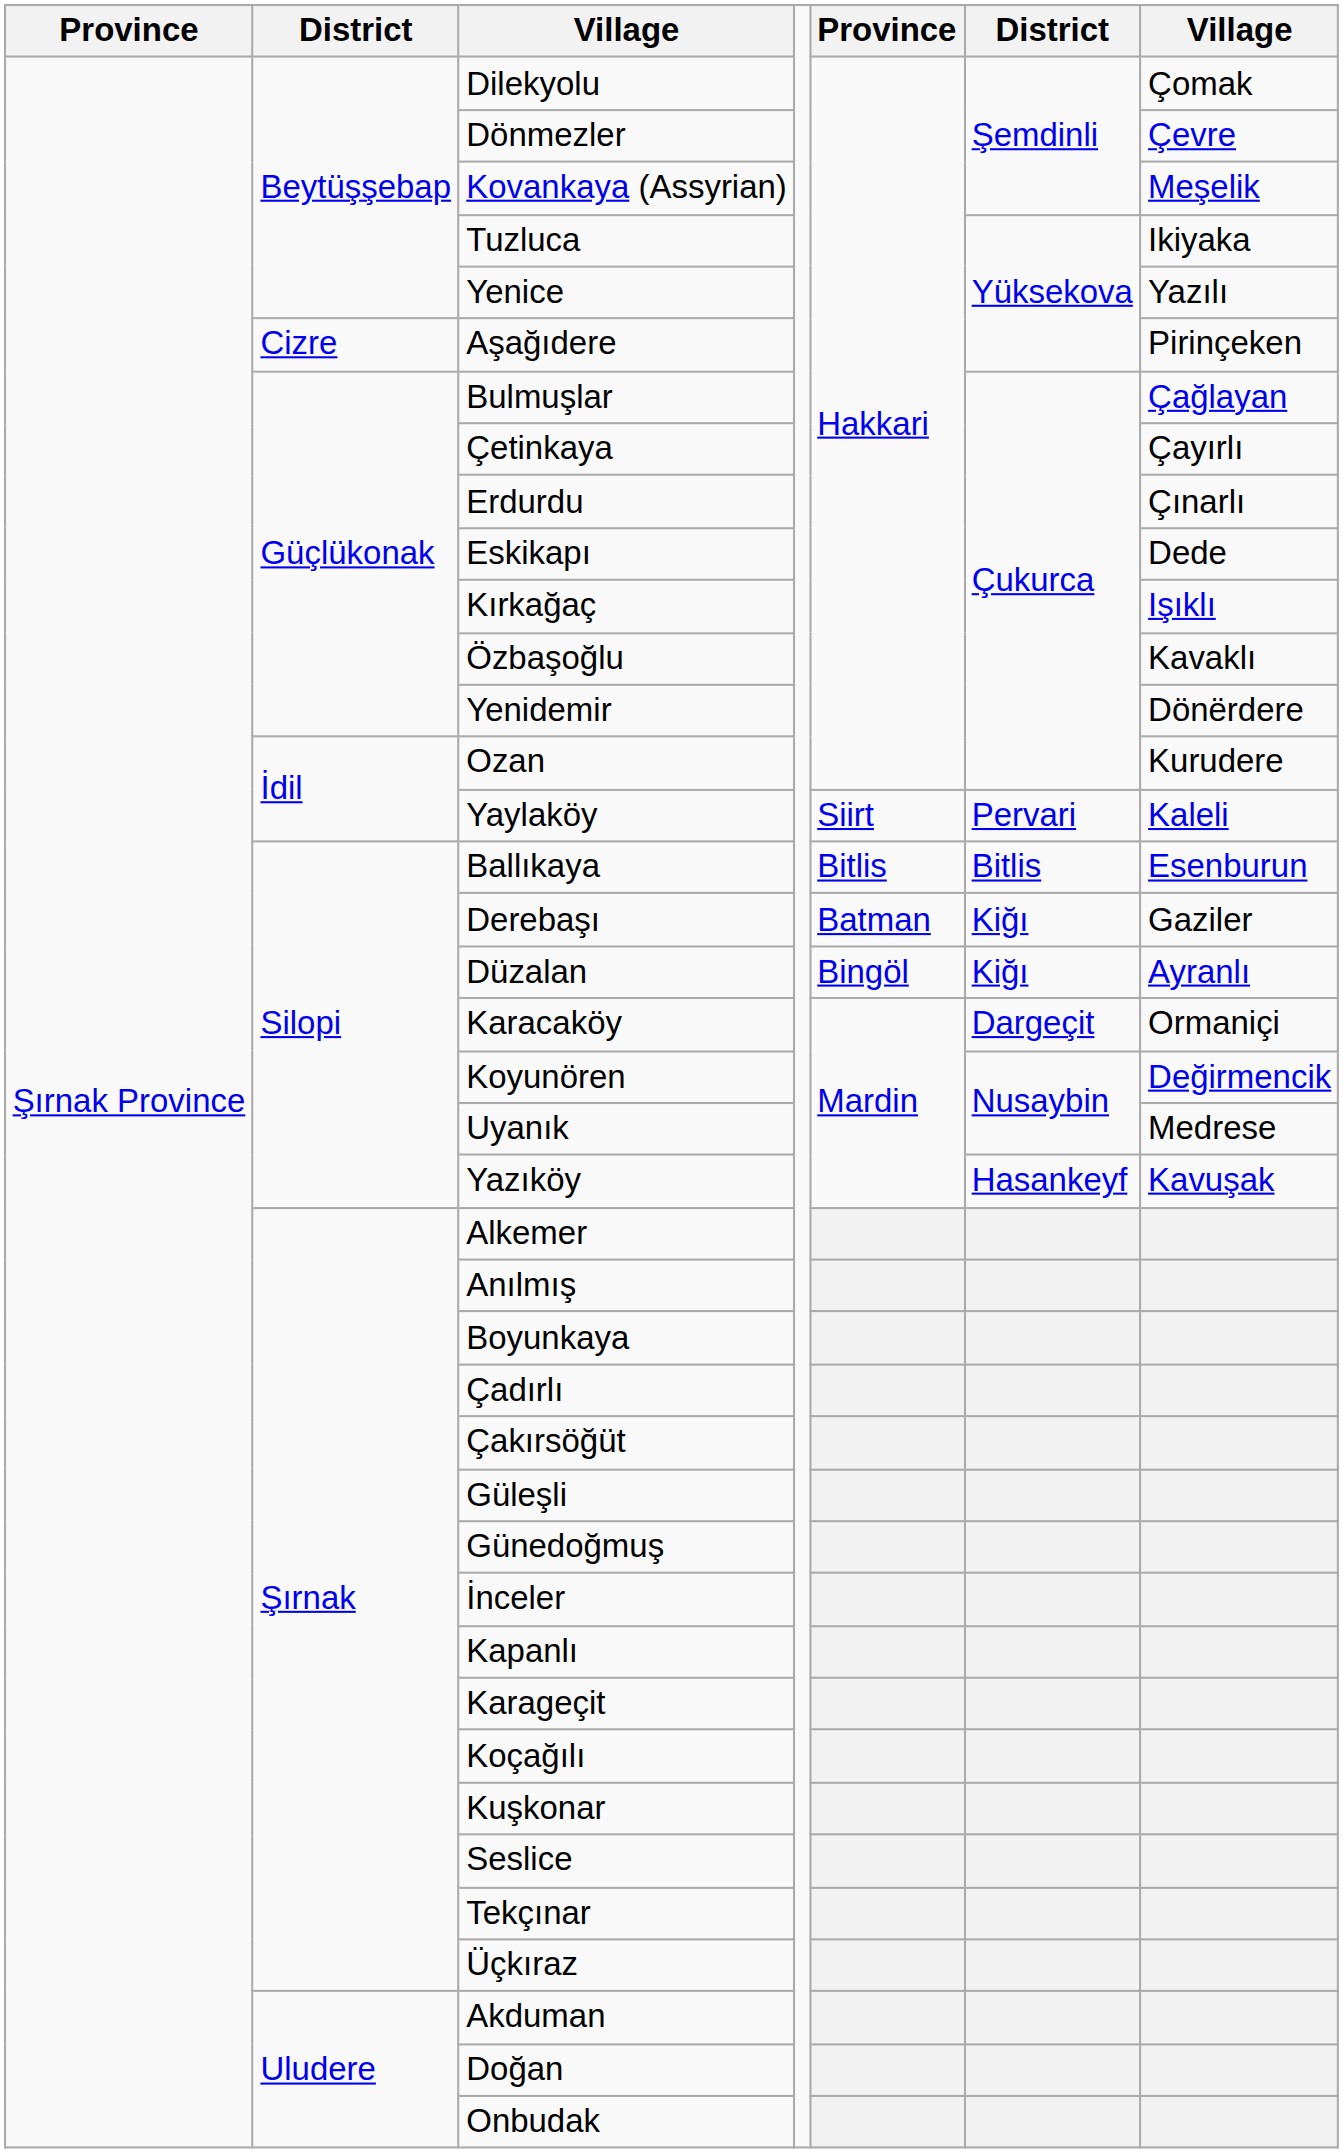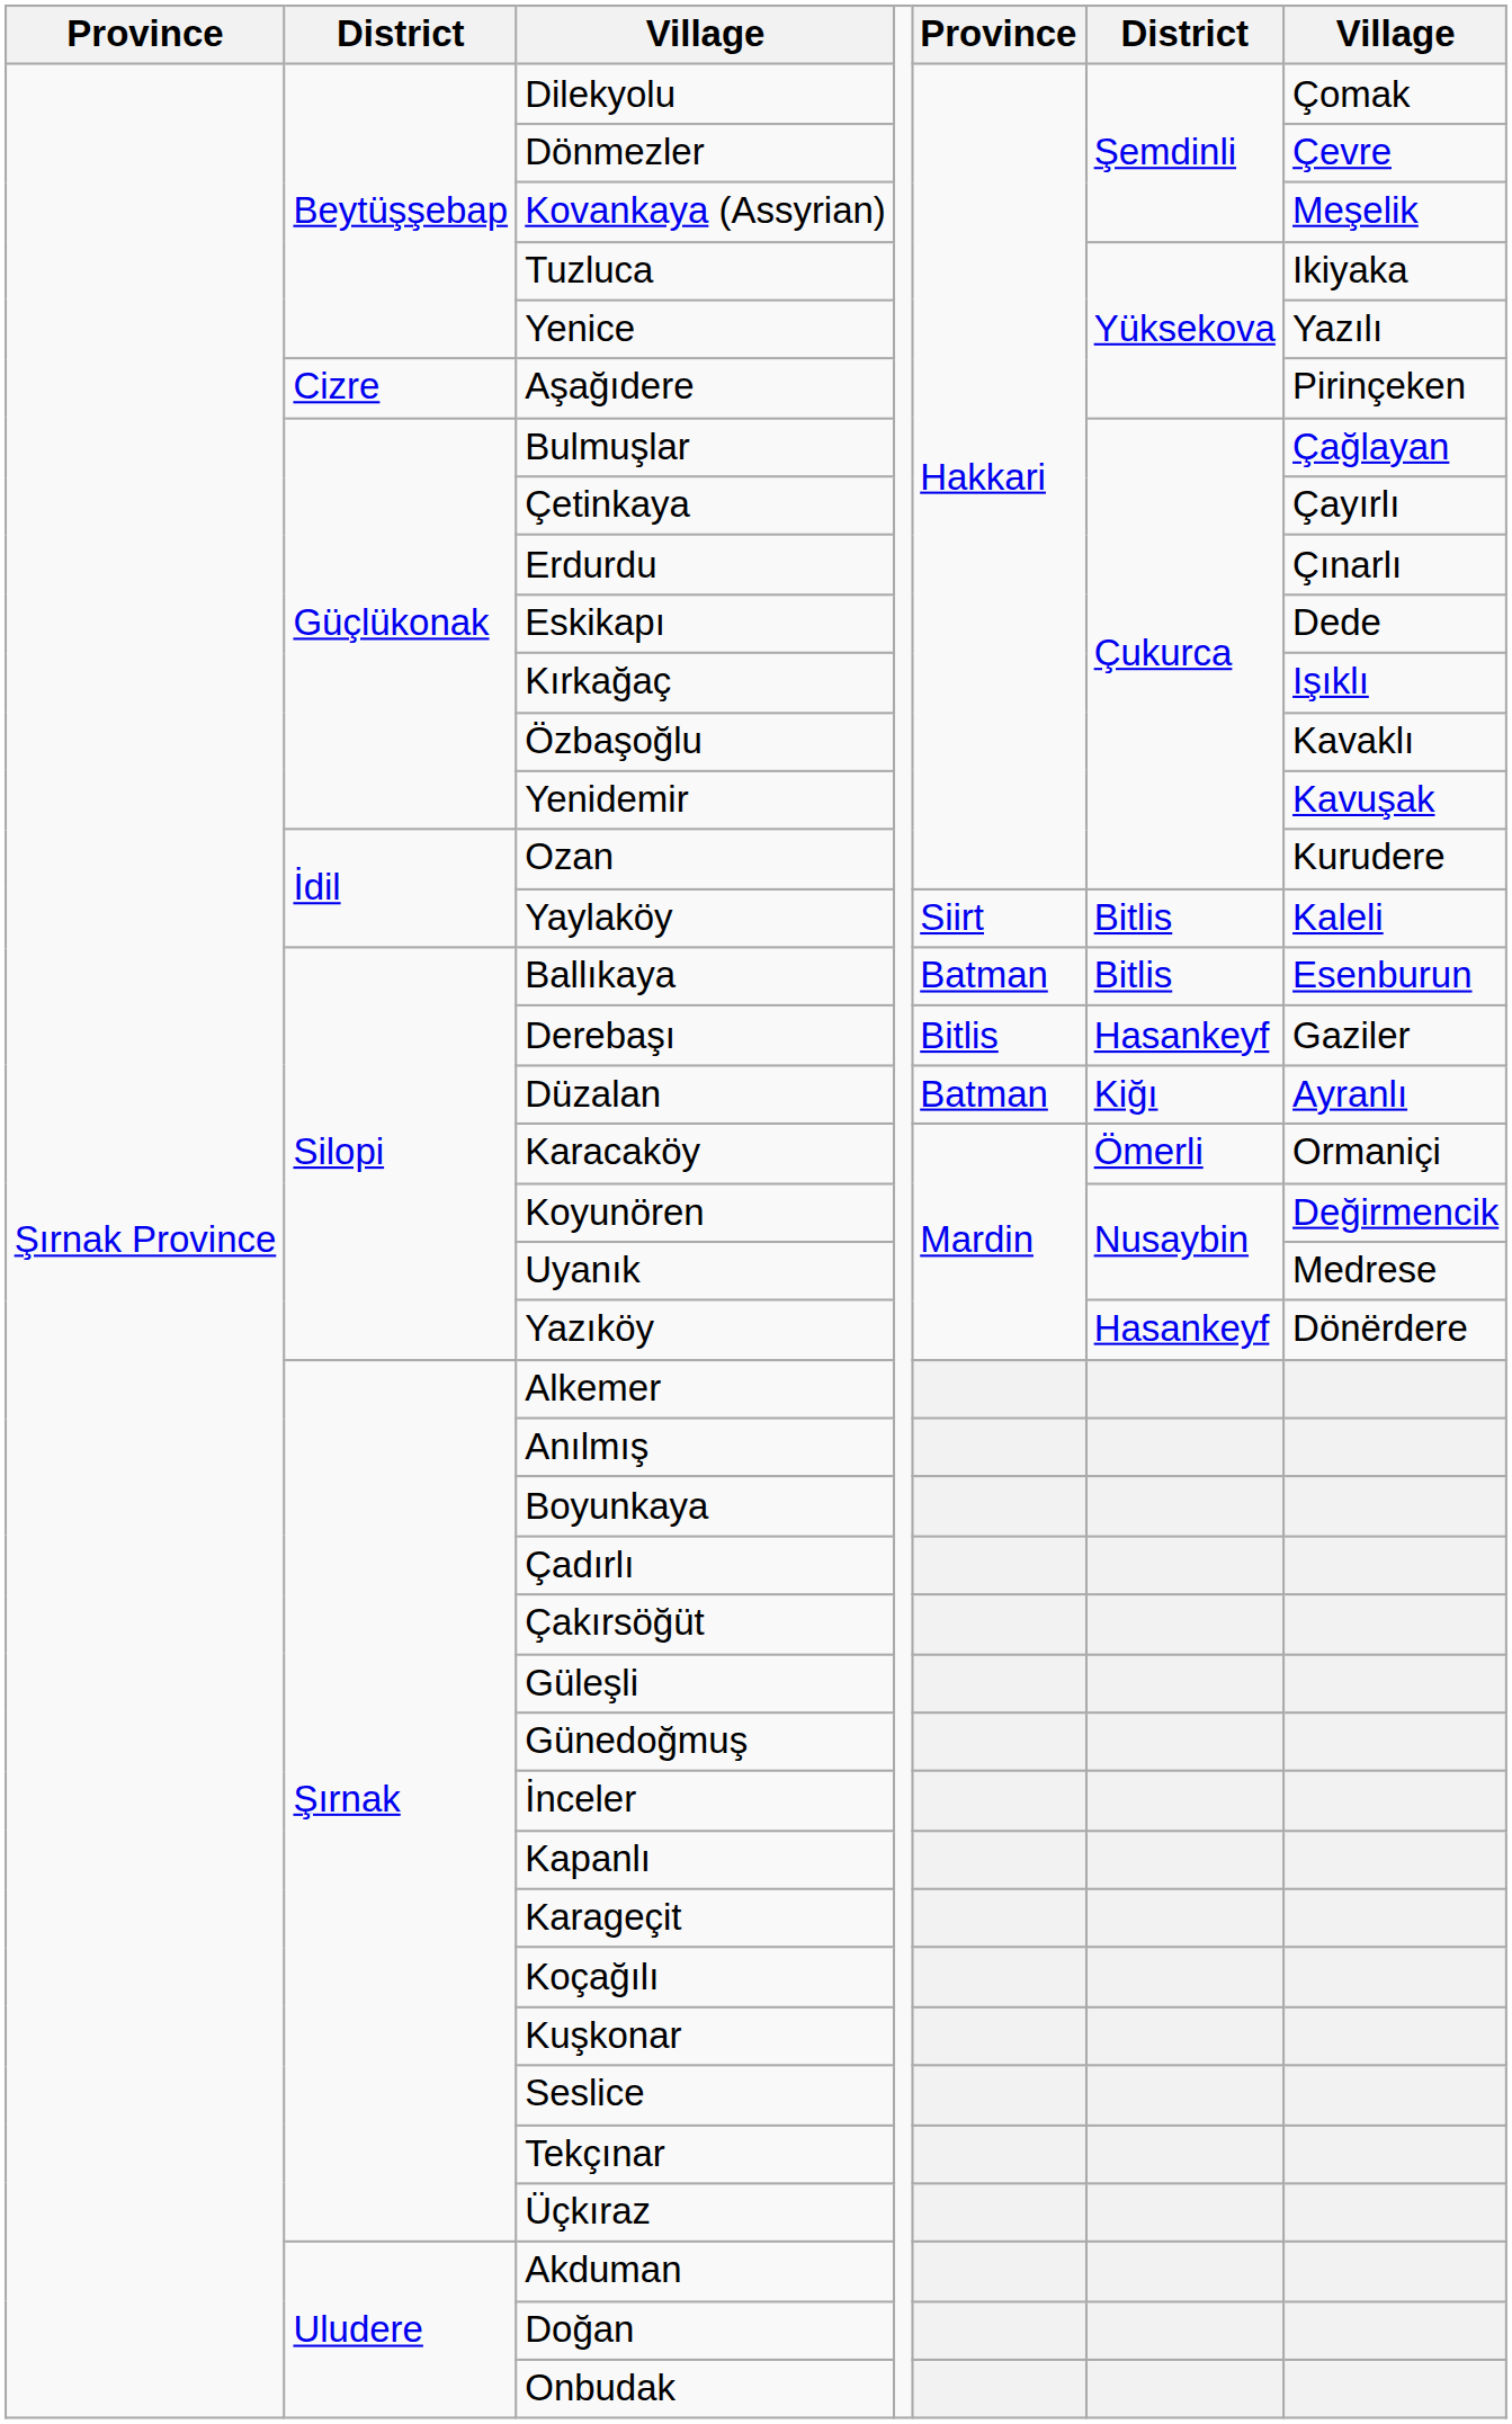 <table class="wikitable">
 <tr>
 <th>Province</th>
 <th>District</th>
 <th>Village</th>
 <td rowspan="41" style="border: none; background: none;"></td>
 <th>Province</th>
 <th>District</th>
 <th>Village</th>
 </tr>
 <tr>
 <td rowspan="40"><a href='#'>Şırnak Province</a></td>
 <td rowspan="5"><a href='#'>Beytüşşebap</a></td>
 <td>Dilekyolu</td>
 <td rowspan="14"><a href='#'>Hakkari</a></td>
 <td rowspan="3"><a href='#'>Şemdinli</a></td>
 <td>Çomak</td>
 </tr>
 <tr>
 <td>Dönmezler</td>
 <td><a href='#'>Çevre</a></td>
 </tr>
 <tr>
 <td><a href='#'>Kovankaya</a> (Assyrian)</td>
 <td><a href='#'>Meşelik</a></td>
 </tr>
 <tr>
 <td>Tuzluca</td>
 <td rowspan="3"><a href='#'>Yüksekova</a></td>
 <td>Ikiyaka</td>
 </tr>
 <tr>
 <td>Yenice</td>
 <td>Yazılı</td>
 </tr>
 <tr>
 <td><a href='#'>Cizre</a></td>
 <td>Aşağıdere</td>
 <td>Pirinçeken</td>
 </tr>
 <tr>
 <td rowspan="7"><a href='#'>Güçlükonak</a></td>
 <td>Bulmuşlar</td>
 <td rowspan="8"><a href='#'>Çukurca</a></td>
 <td><a href='#'>Çağlayan</a></td>
 </tr>
 <tr>
 <td>Çetinkaya</td>
 <td>Çayırlı</td>
 </tr>
 <tr>
 <td>Erdurdu</td>
 <td>Çınarlı</td>
 </tr>
 <tr>
 <td>Eskikapı</td>
 <td>Dede</td>
 </tr>
 <tr>
 <td>Kırkağaç</td>
 <td><a href='#'>Işıklı</a></td>
 </tr>
 <tr>
 <td>Özbaşoğlu</td>
 <td>Kavaklı</td>
 </tr>
 <tr>
 <td>Yenidemir</td>
-<td>Dönërdere</td>
+<td><a href='#'>Kavuşak</a></td>
 </tr>
 <tr>
 <td rowspan="2"><a href='#'>İdil</a></td>
 <td>Ozan</td>
 <td>Kurudere</td>
 </tr>
 <tr>
 <td>Yaylaköy</td>
 <td><a href='#'>Siirt</a></td>
-<td><a href='#'>Pervari</a></td>
+<td><a href='#'>Bitlis</a></td>
 <td><a href='#'>Kaleli</a></td>
 </tr>
 <tr>
 <td rowspan="7"><a href='#'>Silopi</a></td>
 <td>Ballıkaya</td>
-<td><a href='#'>Bitlis</a></td>
+<td><a href='#'>Batman</a></td>
 <td><a href='#'>Bitlis</a></td>
 <td><a href='#'>Esenburun</a></td>
 </tr>
 <tr>
 <td>Derebaşı</td>
-<td><a href='#'>Batman</a></td>
-<td><a href='#'>Kiğı</a></td>
+<td><a href='#'>Bitlis</a></td>
+<td><a href='#'>Hasankeyf</a></td>
 <td>Gaziler</td>
 </tr>
 <tr>
 <td>Düzalan</td>
-<td><a href='#'>Bingöl</a></td>
+<td><a href='#'>Batman</a></td>
 <td><a href='#'>Kiğı</a></td>
 <td><a href='#'>Ayranlı</a></td>
 </tr>
 <tr>
 <td>Karacaköy</td>
 <td rowspan="4"><a href='#'>Mardin</a></td>
-<td><a href='#'>Dargeçit</a></td>
+<td><a href='#'>Ömerli</a></td>
 <td>Ormaniçi</td>
 </tr>
 <tr>
 <td>Koyunören</td>
 <td rowspan="2"><a href='#'>Nusaybin</a></td>
 <td><a href='#'>Değirmencik</a></td>
 </tr>
 <tr>
 <td>Uyanık</td>
 <td>Medrese</td>
 </tr>
 <tr>
 <td>Yazıköy</td>
 <td><a href='#'>Hasankeyf</a></td>
-<td><a href='#'>Kavuşak</a></td>
+<td>Dönërdere</td>
 </tr>
 <tr>
 <td rowspan="15"><a href='#'>Şırnak</a></td>
 <td>Alkemer</td>
 <th></th>
 <th></th>
 <th></th>
 </tr>
 <tr>
 <td>Anılmış</td>
 <th></th>
 <th></th>
 <th></th>
 </tr>
 <tr>
 <td>Boyunkaya</td>
 <th></th>
 <th></th>
 <th></th>
 </tr>
 <tr>
 <td>Çadırlı</td>
 <th></th>
 <th></th>
 <th></th>
 </tr>
 <tr>
 <td>Çakırsöğüt</td>
 <th></th>
 <th></th>
 <th></th>
 </tr>
 <tr>
 <td>Güleşli</td>
 <th></th>
 <th></th>
 <th></th>
 </tr>
 <tr>
 <td>Günedoğmuş</td>
 <th></th>
 <th></th>
 <th></th>
 </tr>
 <tr>
 <td>İnceler</td>
 <th></th>
 <th></th>
 <th></th>
 </tr>
 <tr>
 <td>Kapanlı</td>
 <th></th>
 <th></th>
 <th></th>
 </tr>
 <tr>
 <td>Karageçit</td>
 <th></th>
 <th></th>
 <th></th>
 </tr>
 <tr>
 <td>Koçağılı</td>
 <th></th>
 <th></th>
 <th></th>
 </tr>
 <tr>
 <td>Kuşkonar</td>
 <th></th>
 <th></th>
 <th></th>
 </tr>
 <tr>
 <td>Seslice</td>
 <th></th>
 <th></th>
 <th></th>
 </tr>
 <tr>
 <td>Tekçınar</td>
 <th></th>
 <th></th>
 <th></th>
 </tr>
 <tr>
 <td>Üçkıraz</td>
 <th></th>
 <th></th>
 <th></th>
 </tr>
 <tr>
 <td rowspan="3"><a href='#'>Uludere</a></td>
 <td>Akduman</td>
 <th></th>
 <th></th>
 <th></th>
 </tr>
 <tr>
 <td>Doğan</td>
 <th></th>
 <th></th>
 <th></th>
 </tr>
 <tr>
 <td>Onbudak</td>
 <th></th>
 <th></th>
 <th></th>
 </tr>
 </table>
